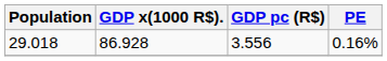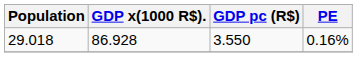 <table class="wikitable" border="1">
 <tr>
 <th>Population </th>
 <th><a href='#'>GDP</a> x(1000 R$).</th>
 <th><a href='#'>GDP pc</a> (R$)</th>
 <th><a href='#'>PE</a></th>
 </tr>
 <tr>
 <td>29.018</td>
 <td>86.928</td>
-<td>3.556</td>
+<td>3.550</td>
 <td>0.16%</td>
 </tr>
 <tr>
 </tr>
 </table>
